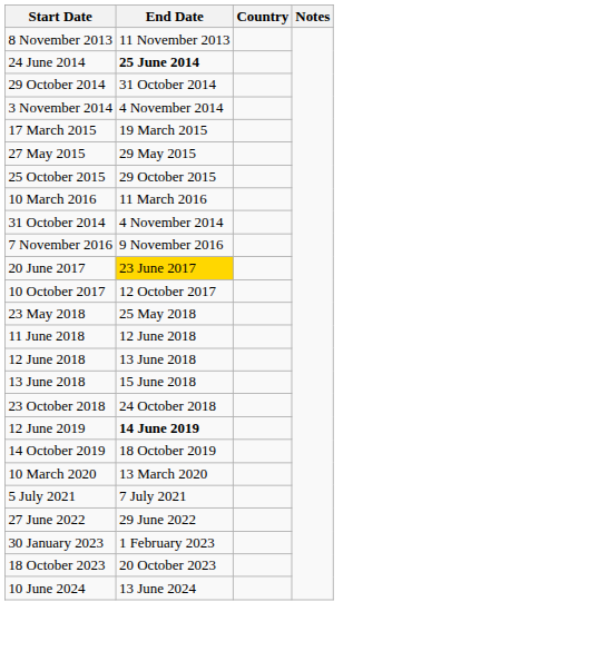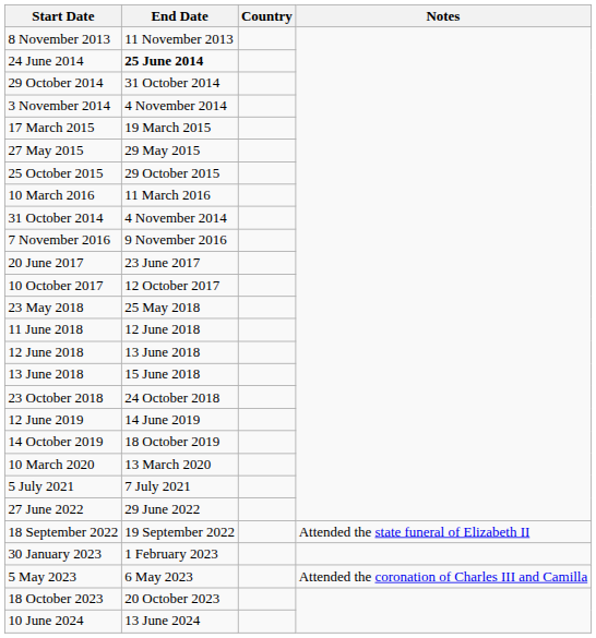 <table class="wikitable sortable">
 <tr>
 <th>Start Date</th>
 <th>End Date</th>
 <th>Country</th>
 <th>Notes</th>
 </tr>
 <tr>
 <td>8 November 2013</td>
 <td>11 November 2013</td>
 <td></td>
 </tr>
 <tr>
 <td>24 June 2014</td>
 <td><strong>25 June 2014</strong></td>
 <td></td>
 </tr>
 <tr>
 <td>29 October 2014</td>
 <td>31 October 2014</td>
 <td></td>
 </tr>
 <tr>
 <td>3 November 2014</td>
 <td>4 November 2014</td>
 <td></td>
 </tr>
 <tr>
 <td>17 March 2015</td>
 <td>19 March 2015</td>
 <td></td>
 </tr>
 <tr>
 <td>27 May 2015</td>
 <td>29 May 2015</td>
 <td></td>
 </tr>
 <tr>
 <td>25 October 2015</td>
 <td>29 October 2015</td>
 <td></td>
 </tr>
 <tr>
 <td>10 March 2016</td>
 <td>11 March 2016</td>
 <td></td>
 </tr>
 <tr>
 <td>31 October 2014</td>
 <td>4 November 2014</td>
 <td></td>
 </tr>
 <tr>
 <td>7 November 2016</td>
 <td>9 November 2016</td>
 <td></td>
 </tr>
 <tr>
 <td>20 June 2017</td>
-<td style="background: gold;">23 June 2017</td>
+<td>23 June 2017</td>
 <td></td>
 </tr>
 <tr>
 <td>10 October 2017</td>
 <td>12 October 2017</td>
 <td></td>
 </tr>
 <tr>
 <td>23 May 2018</td>
 <td>25 May 2018</td>
 <td></td>
 </tr>
 <tr>
 <td>11 June 2018</td>
 <td>12 June 2018</td>
 <td></td>
 </tr>
 <tr>
 <td>12 June 2018</td>
 <td>13 June 2018</td>
 <td></td>
 </tr>
 <tr>
 <td>13 June 2018</td>
 <td>15 June 2018</td>
 <td></td>
 </tr>
 <tr>
 <td>23 October 2018</td>
 <td>24 October 2018</td>
 <td></td>
 </tr>
 <tr>
 <td>12 June 2019</td>
-<td><strong>14 June 2019</strong></td>
+<td>14 June 2019</td>
 <td></td>
 </tr>
 <tr>
 <td>14 October 2019</td>
 <td>18 October 2019</td>
 <td></td>
 </tr>
 <tr>
 <td>10 March 2020</td>
 <td>13 March 2020</td>
 <td></td>
 </tr>
 <tr>
 <td>5 July 2021</td>
 <td>7 July 2021</td>
 <td></td>
 </tr>
 <tr>
 <td>27 June 2022</td>
 <td>29 June 2022</td>
 <td></td>
 </tr>
 <tr>
+<td>18 September 2022</td>
+<td>19 September 2022</td>
+<td></td>
+<td>Attended the <a href='#'>state funeral of Elizabeth II</a></td>
+</tr>
+<tr>
 <td>30 January 2023</td>
 <td>1 February 2023</td>
 <td></td>
+</tr>
+<tr>
+<td>5 May 2023</td>
+<td>6 May 2023</td>
+<td></td>
+<td>Attended the <a href='#'>coronation of Charles III and Camilla</a></td>
 </tr>
 <tr>
 <td>18 October 2023</td>
 <td>20 October 2023</td>
 <td></td>
 </tr>
 <tr>
 <td>10 June 2024</td>
 <td>13 June 2024</td>
 <td></td>
 </tr>
 </table>
